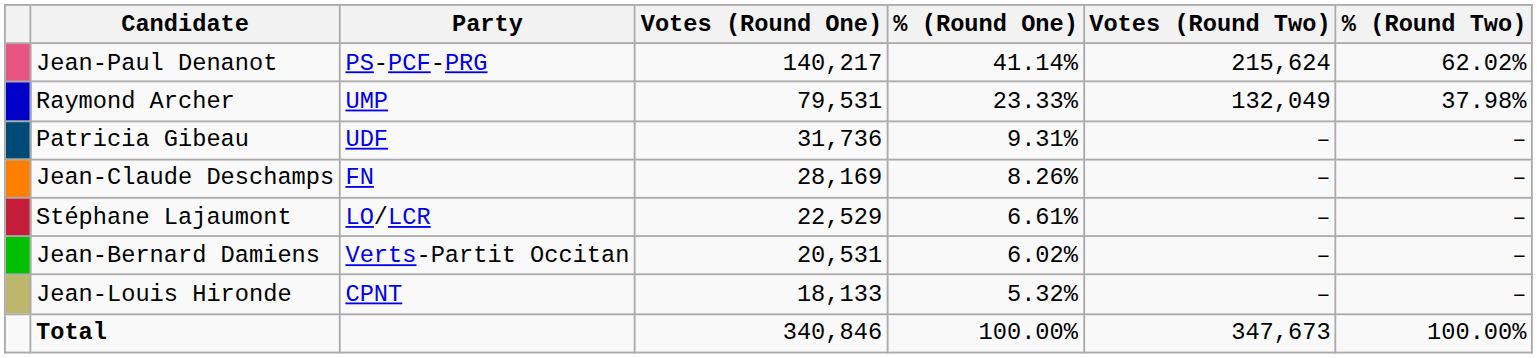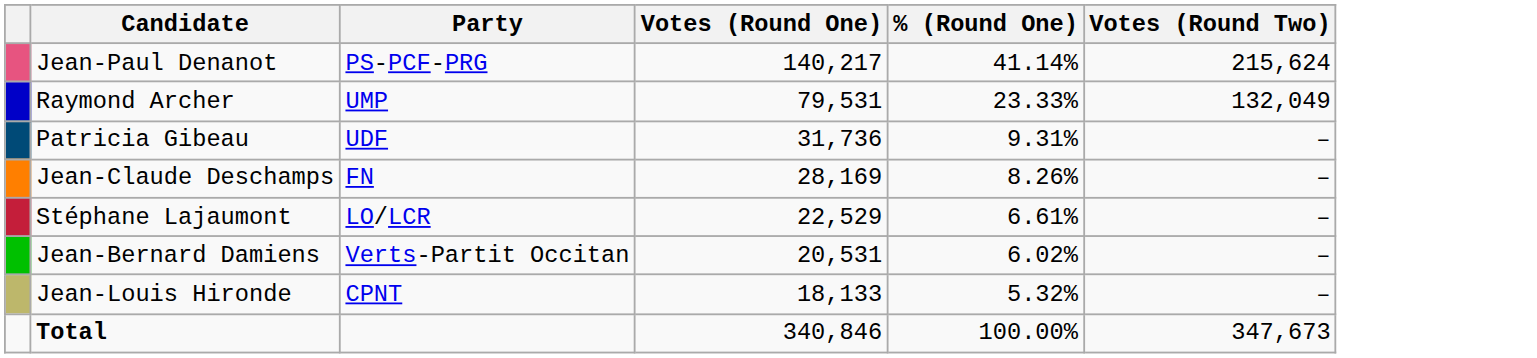 <table class="wikitable" style="text-align:right">
 <tr>
 <th></th>
 <th>Candidate</th>
 <th>Party</th>
 <th>Votes (Round One)</th>
 <th>% (Round One)</th>
 <th>Votes (Round Two)</th>
-<th>% (Round Two)</th>
 </tr>
 <tr>
 <td bgcolor="#E75480"> </td>
 <td align=left>Jean-Paul Denanot</td>
 <td align=left><a href='#'>PS</a>-<a href='#'>PCF</a>-<a href='#'>PRG</a></td>
 <td>140,217</td>
 <td>41.14%</td>
 <td>215,624</td>
-<td>62.02%</td>
 </tr>
 <tr>
 <td bgcolor="#0000C8"> </td>
 <td align=left>Raymond Archer</td>
 <td align=left><a href='#'>UMP</a></td>
 <td>79,531</td>
 <td>23.33%</td>
 <td>132,049</td>
-<td>37.98%</td>
 </tr>
 <tr>
 <td bgcolor="#004A77"> </td>
 <td align=left>Patricia Gibeau</td>
 <td align=left><a href='#'>UDF</a></td>
 <td>31,736</td>
 <td>9.31%</td>
-<td>–</td>
 <td>–</td>
 </tr>
 <tr>
 <td bgcolor="#FF7F00"> </td>
 <td align=left>Jean-Claude Deschamps</td>
 <td align=left><a href='#'>FN</a></td>
 <td>28,169</td>
 <td>8.26%</td>
 <td>–</td>
-<td>–</td>
 </tr>
 <tr>
 <td bgcolor="#c41e3a"> </td>
 <td align=left>Stéphane Lajaumont</td>
 <td align=left><a href='#'>LO</a>/<a href='#'>LCR</a></td>
 <td>22,529</td>
 <td>6.61%</td>
-<td>–</td>
 <td>–</td>
 </tr>
 <tr>
 <td bgcolor="#00c000"> </td>
 <td align=left>Jean-Bernard Damiens</td>
 <td align=left><a href='#'>Verts</a>-Partit Occitan</td>
 <td>20,531</td>
 <td>6.02%</td>
 <td>–</td>
-<td>–</td>
 </tr>
 <tr>
 <td bgcolor="#BDB76B"> </td>
 <td align=left>Jean-Louis Hironde</td>
 <td align=left><a href='#'>CPNT</a></td>
 <td>18,133</td>
 <td>5.32%</td>
-<td>–</td>
 <td>–</td>
 </tr>
 <tr>
 <td></td>
 <td align=left><strong>Total</strong></td>
 <td align=left></td>
 <td>340,846</td>
 <td>100.00%</td>
 <td>347,673</td>
-<td>100.00%</td>
 </tr>
 </table>
